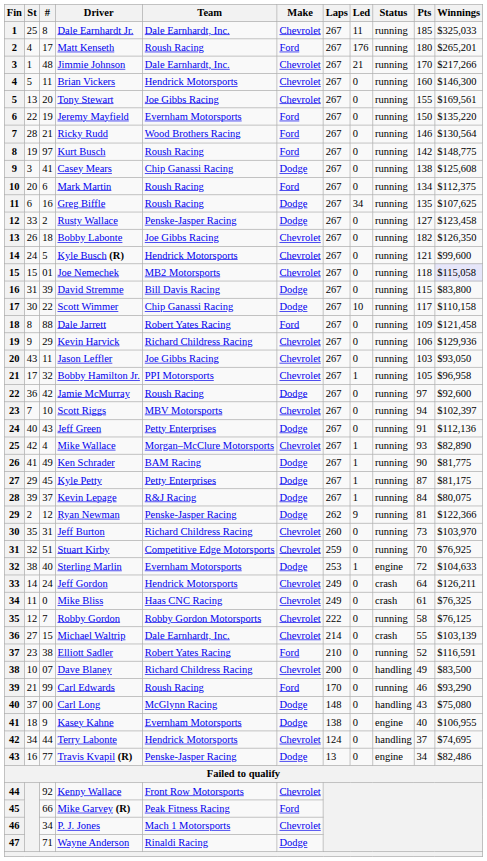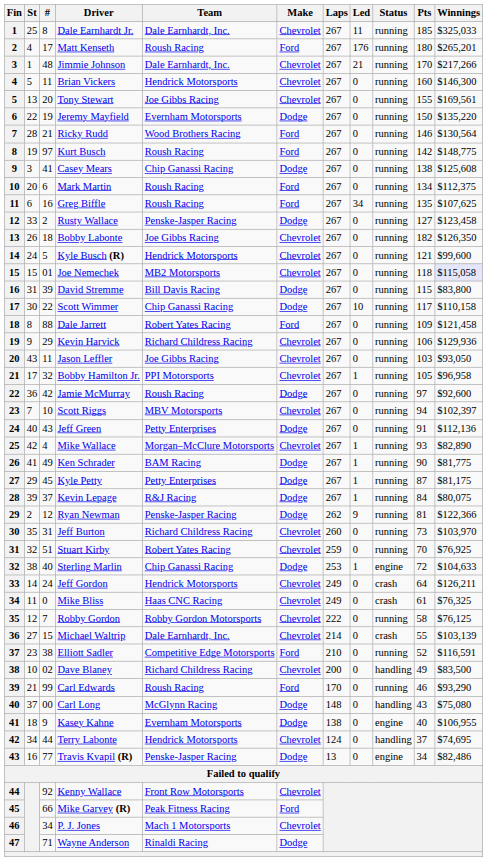 <table class="wikitable" style="font-size:95%">
 <tr>
 <th>Fin</th>
 <th>St</th>
 <th>#</th>
 <th>Driver</th>
 <th>Team</th>
 <th>Make</th>
 <th>Laps</th>
 <th>Led</th>
 <th>Status</th>
 <th>Pts</th>
 <th>Winnings</th>
 </tr>
 <tr>
 <th>1</th>
 <td>25</td>
 <td>8</td>
 <td><a href='#'>Dale Earnhardt Jr.</a></td>
 <td><a href='#'>Dale Earnhardt, Inc.</a></td>
 <td><a href='#'>Chevrolet</a></td>
 <td>267</td>
 <td>11</td>
 <td>running</td>
 <td>185</td>
 <td>$325,033</td>
 </tr>
 <tr>
 <th>2</th>
 <td>4</td>
 <td>17</td>
 <td><a href='#'>Matt Kenseth</a></td>
 <td><a href='#'>Roush Racing</a></td>
 <td><a href='#'>Ford</a></td>
 <td>267</td>
 <td>176</td>
 <td>running</td>
 <td>180</td>
 <td>$265,201</td>
 </tr>
 <tr>
 <th>3</th>
 <td>1</td>
 <td>48</td>
 <td><a href='#'>Jimmie Johnson</a></td>
 <td><a href='#'>Dale Earnhardt, Inc.</a></td>
 <td><a href='#'>Chevrolet</a></td>
 <td>267</td>
 <td>21</td>
 <td>running</td>
 <td>170</td>
 <td>$217,266</td>
 </tr>
 <tr>
 <th>4</th>
 <td>5</td>
 <td>11</td>
 <td><a href='#'>Brian Vickers</a></td>
 <td><a href='#'>Hendrick Motorsports</a></td>
 <td><a href='#'>Chevrolet</a></td>
 <td>267</td>
 <td>0</td>
 <td>running</td>
 <td>160</td>
 <td>$146,300</td>
 </tr>
 <tr>
 <th>5</th>
 <td>13</td>
 <td>20</td>
 <td><a href='#'>Tony Stewart</a></td>
 <td><a href='#'>Joe Gibbs Racing</a></td>
 <td><a href='#'>Chevrolet</a></td>
 <td>267</td>
 <td>0</td>
 <td>running</td>
 <td>155</td>
 <td>$169,561</td>
 </tr>
 <tr>
 <th>6</th>
 <td>22</td>
 <td>19</td>
 <td><a href='#'>Jeremy Mayfield</a></td>
 <td><a href='#'>Evernham Motorsports</a></td>
-<td><a href='#'>Ford</a></td>
+<td><a href='#'>Dodge</a></td>
 <td>267</td>
 <td>0</td>
 <td>running</td>
 <td>150</td>
 <td>$135,220</td>
 </tr>
 <tr>
 <th>7</th>
 <td>28</td>
 <td>21</td>
 <td><a href='#'>Ricky Rudd</a></td>
 <td><a href='#'>Wood Brothers Racing</a></td>
 <td><a href='#'>Ford</a></td>
 <td>267</td>
 <td>0</td>
 <td>running</td>
 <td>146</td>
 <td>$130,564</td>
 </tr>
 <tr>
 <th>8</th>
 <td>19</td>
 <td>97</td>
 <td><a href='#'>Kurt Busch</a></td>
 <td><a href='#'>Roush Racing</a></td>
 <td><a href='#'>Ford</a></td>
 <td>267</td>
 <td>0</td>
 <td>running</td>
 <td>142</td>
 <td>$148,775</td>
 </tr>
 <tr>
 <th>9</th>
 <td>3</td>
 <td>41</td>
 <td><a href='#'>Casey Mears</a></td>
 <td><a href='#'>Chip Ganassi Racing</a></td>
 <td><a href='#'>Dodge</a></td>
 <td>267</td>
 <td>0</td>
 <td>running</td>
 <td>138</td>
 <td>$125,608</td>
 </tr>
 <tr>
 <th>10</th>
 <td>20</td>
 <td>6</td>
 <td><a href='#'>Mark Martin</a></td>
 <td><a href='#'>Roush Racing</a></td>
 <td><a href='#'>Ford</a></td>
 <td>267</td>
 <td>0</td>
 <td>running</td>
 <td>134</td>
 <td>$112,375</td>
 </tr>
 <tr>
 <th>11</th>
 <td>6</td>
 <td>16</td>
 <td><a href='#'>Greg Biffle</a></td>
 <td><a href='#'>Roush Racing</a></td>
-<td><a href='#'>Dodge</a></td>
+<td><a href='#'>Ford</a></td>
 <td>267</td>
 <td>34</td>
 <td>running</td>
 <td>135</td>
 <td>$107,625</td>
 </tr>
 <tr>
 <th>12</th>
 <td>33</td>
 <td>2</td>
 <td><a href='#'>Rusty Wallace</a></td>
 <td><a href='#'>Penske-Jasper Racing</a></td>
 <td><a href='#'>Dodge</a></td>
 <td>267</td>
 <td>0</td>
 <td>running</td>
 <td>127</td>
 <td>$123,458</td>
 </tr>
 <tr>
 <th>13</th>
 <td>26</td>
 <td>18</td>
 <td><a href='#'>Bobby Labonte</a></td>
 <td><a href='#'>Joe Gibbs Racing</a></td>
 <td><a href='#'>Chevrolet</a></td>
 <td>267</td>
 <td>0</td>
 <td>running</td>
 <td>182</td>
 <td>$126,350</td>
 </tr>
 <tr>
 <th>14</th>
 <td>24</td>
 <td>5</td>
 <td><a href='#'>Kyle Busch</a> <strong>(R)</strong></td>
 <td><a href='#'>Hendrick Motorsports</a></td>
 <td><a href='#'>Chevrolet</a></td>
 <td>267</td>
 <td>0</td>
 <td>running</td>
 <td>121</td>
 <td>$99,600</td>
 </tr>
 <tr>
 <th>15</th>
 <td>15</td>
 <td>01</td>
 <td><a href='#'>Joe Nemechek</a></td>
 <td><a href='#'>MB2 Motorsports</a></td>
 <td><a href='#'>Chevrolet</a></td>
 <td>267</td>
 <td>0</td>
 <td>running</td>
 <td>118</td>
 <td style="background: lavender;">$115,058</td>
 </tr>
 <tr>
 <th>16</th>
 <td>31</td>
 <td>39</td>
 <td><a href='#'>David Stremme</a></td>
 <td><a href='#'>Bill Davis Racing</a></td>
 <td><a href='#'>Dodge</a></td>
 <td>267</td>
 <td>0</td>
 <td>running</td>
 <td>115</td>
 <td>$83,800</td>
 </tr>
 <tr>
 <th>17</th>
 <td>30</td>
 <td>22</td>
 <td><a href='#'>Scott Wimmer</a></td>
 <td><a href='#'>Chip Ganassi Racing</a></td>
 <td><a href='#'>Dodge</a></td>
 <td>267</td>
 <td>10</td>
 <td>running</td>
 <td>117</td>
 <td>$110,158</td>
 </tr>
 <tr>
 <th>18</th>
 <td>8</td>
 <td>88</td>
 <td><a href='#'>Dale Jarrett</a></td>
 <td><a href='#'>Robert Yates Racing</a></td>
 <td><a href='#'>Ford</a></td>
 <td>267</td>
 <td>0</td>
 <td>running</td>
 <td>109</td>
 <td>$121,458</td>
 </tr>
 <tr>
 <th>19</th>
 <td>9</td>
 <td>29</td>
 <td><a href='#'>Kevin Harvick</a></td>
 <td><a href='#'>Richard Childress Racing</a></td>
 <td><a href='#'>Chevrolet</a></td>
 <td>267</td>
 <td>0</td>
 <td>running</td>
 <td>106</td>
 <td>$129,936</td>
 </tr>
 <tr>
 <th>20</th>
 <td>43</td>
 <td>11</td>
 <td><a href='#'>Jason Leffler</a></td>
 <td><a href='#'>Joe Gibbs Racing</a></td>
 <td><a href='#'>Chevrolet</a></td>
 <td>267</td>
 <td>0</td>
 <td>running</td>
 <td>103</td>
 <td>$93,050</td>
 </tr>
 <tr>
 <th>21</th>
 <td>17</td>
 <td>32</td>
 <td><a href='#'>Bobby Hamilton Jr.</a></td>
 <td><a href='#'>PPI Motorsports</a></td>
 <td><a href='#'>Chevrolet</a></td>
 <td>267</td>
 <td>1</td>
 <td>running</td>
 <td>105</td>
 <td>$96,958</td>
 </tr>
 <tr>
 <th>22</th>
 <td>36</td>
 <td>42</td>
 <td><a href='#'>Jamie McMurray</a></td>
 <td><a href='#'>Roush Racing</a></td>
 <td><a href='#'>Dodge</a></td>
 <td>267</td>
 <td>0</td>
 <td>running</td>
 <td>97</td>
 <td>$92,600</td>
 </tr>
 <tr>
 <th>23</th>
 <td>7</td>
 <td>10</td>
 <td><a href='#'>Scott Riggs</a></td>
 <td><a href='#'>MBV Motorsports</a></td>
 <td><a href='#'>Chevrolet</a></td>
 <td>267</td>
 <td>0</td>
 <td>running</td>
 <td>94</td>
 <td>$102,397</td>
 </tr>
 <tr>
 <th>24</th>
 <td>40</td>
 <td>43</td>
 <td><a href='#'>Jeff Green</a></td>
 <td><a href='#'>Petty Enterprises</a></td>
 <td><a href='#'>Dodge</a></td>
 <td>267</td>
 <td>0</td>
 <td>running</td>
 <td>91</td>
 <td>$112,136</td>
 </tr>
 <tr>
 <th>25</th>
 <td>42</td>
 <td>4</td>
 <td><a href='#'>Mike Wallace</a></td>
 <td><a href='#'>Morgan–McClure Motorsports</a></td>
 <td><a href='#'>Chevrolet</a></td>
 <td>267</td>
 <td>1</td>
 <td>running</td>
 <td>93</td>
 <td>$82,890</td>
 </tr>
 <tr>
 <th>26</th>
 <td>41</td>
 <td>49</td>
 <td><a href='#'>Ken Schrader</a></td>
 <td><a href='#'>BAM Racing</a></td>
 <td><a href='#'>Dodge</a></td>
 <td>267</td>
 <td>1</td>
 <td>running</td>
 <td>90</td>
 <td>$81,775</td>
 </tr>
 <tr>
 <th>27</th>
 <td>29</td>
 <td>45</td>
 <td><a href='#'>Kyle Petty</a></td>
 <td><a href='#'>Petty Enterprises</a></td>
 <td><a href='#'>Dodge</a></td>
 <td>267</td>
 <td>1</td>
 <td>running</td>
 <td>87</td>
 <td>$81,175</td>
 </tr>
 <tr>
 <th>28</th>
 <td>39</td>
 <td>37</td>
 <td><a href='#'>Kevin Lepage</a></td>
 <td><a href='#'>R&J Racing</a></td>
 <td><a href='#'>Dodge</a></td>
 <td>267</td>
 <td>1</td>
 <td>running</td>
 <td>84</td>
 <td>$80,075</td>
 </tr>
 <tr>
 <th>29</th>
 <td>2</td>
 <td>12</td>
 <td><a href='#'>Ryan Newman</a></td>
 <td><a href='#'>Penske-Jasper Racing</a></td>
 <td><a href='#'>Dodge</a></td>
 <td>262</td>
 <td>9</td>
 <td>running</td>
 <td>81</td>
 <td>$122,366</td>
 </tr>
 <tr>
 <th>30</th>
 <td>35</td>
 <td>31</td>
 <td><a href='#'>Jeff Burton</a></td>
 <td><a href='#'>Richard Childress Racing</a></td>
 <td><a href='#'>Chevrolet</a></td>
 <td>260</td>
 <td>0</td>
 <td>running</td>
 <td>73</td>
 <td>$103,970</td>
 </tr>
 <tr>
 <th>31</th>
 <td>32</td>
 <td>51</td>
 <td><a href='#'>Stuart Kirby</a></td>
-<td><a href='#'>Competitive Edge Motorsports</a></td>
+<td><a href='#'>Robert Yates Racing</a></td>
 <td><a href='#'>Chevrolet</a></td>
 <td>259</td>
 <td>0</td>
 <td>running</td>
 <td>70</td>
 <td>$76,925</td>
 </tr>
 <tr>
 <th>32</th>
 <td>38</td>
 <td>40</td>
 <td><a href='#'>Sterling Marlin</a></td>
-<td><a href='#'>Evernham Motorsports</a></td>
+<td><a href='#'>Chip Ganassi Racing</a></td>
 <td><a href='#'>Dodge</a></td>
 <td>253</td>
 <td>1</td>
 <td>engine</td>
 <td>72</td>
 <td>$104,633</td>
 </tr>
 <tr>
 <th>33</th>
 <td>14</td>
 <td>24</td>
 <td><a href='#'>Jeff Gordon</a></td>
 <td><a href='#'>Hendrick Motorsports</a></td>
 <td><a href='#'>Chevrolet</a></td>
 <td>249</td>
 <td>0</td>
 <td>crash</td>
 <td>64</td>
 <td>$126,211</td>
 </tr>
 <tr>
 <th>34</th>
 <td>11</td>
 <td>0</td>
 <td><a href='#'>Mike Bliss</a></td>
 <td><a href='#'>Haas CNC Racing</a></td>
 <td><a href='#'>Chevrolet</a></td>
 <td>249</td>
 <td>0</td>
 <td>crash</td>
 <td>61</td>
 <td>$76,325</td>
 </tr>
 <tr>
 <th>35</th>
 <td>12</td>
 <td>7</td>
 <td><a href='#'>Robby Gordon</a></td>
 <td><a href='#'>Robby Gordon Motorsports</a></td>
 <td><a href='#'>Chevrolet</a></td>
 <td>222</td>
 <td>0</td>
 <td>running</td>
 <td>58</td>
 <td>$76,125</td>
 </tr>
 <tr>
 <th>36</th>
 <td>27</td>
 <td>15</td>
 <td><a href='#'>Michael Waltrip</a></td>
 <td><a href='#'>Dale Earnhardt, Inc.</a></td>
 <td><a href='#'>Chevrolet</a></td>
 <td>214</td>
 <td>0</td>
 <td>crash</td>
 <td>55</td>
 <td>$103,139</td>
 </tr>
 <tr>
 <th>37</th>
 <td>23</td>
 <td>38</td>
 <td><a href='#'>Elliott Sadler</a></td>
-<td><a href='#'>Robert Yates Racing</a></td>
+<td><a href='#'>Competitive Edge Motorsports</a></td>
 <td><a href='#'>Ford</a></td>
 <td>210</td>
 <td>0</td>
 <td>running</td>
 <td>52</td>
 <td>$116,591</td>
 </tr>
 <tr>
 <th>38</th>
 <td>10</td>
-<td>07</td>
+<td>02</td>
 <td><a href='#'>Dave Blaney</a></td>
 <td><a href='#'>Richard Childress Racing</a></td>
 <td><a href='#'>Chevrolet</a></td>
 <td>200</td>
 <td>0</td>
 <td>handling</td>
 <td>49</td>
 <td>$83,500</td>
 </tr>
 <tr>
 <th>39</th>
 <td>21</td>
 <td>99</td>
 <td><a href='#'>Carl Edwards</a></td>
 <td><a href='#'>Roush Racing</a></td>
 <td><a href='#'>Ford</a></td>
 <td>170</td>
 <td>0</td>
 <td>running</td>
 <td>46</td>
 <td>$93,290</td>
 </tr>
 <tr>
 <th>40</th>
 <td>37</td>
 <td>00</td>
 <td><a href='#'>Carl Long</a></td>
 <td><a href='#'>McGlynn Racing</a></td>
 <td><a href='#'>Dodge</a></td>
 <td>148</td>
 <td>0</td>
 <td>handling</td>
 <td>43</td>
 <td>$75,080</td>
 </tr>
 <tr>
 <th>41</th>
 <td>18</td>
 <td>9</td>
 <td><a href='#'>Kasey Kahne</a></td>
 <td><a href='#'>Evernham Motorsports</a></td>
 <td><a href='#'>Dodge</a></td>
 <td>138</td>
 <td>0</td>
 <td>engine</td>
 <td>40</td>
 <td>$106,955</td>
 </tr>
 <tr>
 <th>42</th>
 <td>34</td>
 <td>44</td>
 <td><a href='#'>Terry Labonte</a></td>
 <td><a href='#'>Hendrick Motorsports</a></td>
 <td><a href='#'>Chevrolet</a></td>
 <td>124</td>
 <td>0</td>
 <td>handling</td>
 <td>37</td>
 <td>$74,695</td>
 </tr>
 <tr>
 <th>43</th>
 <td>16</td>
 <td>77</td>
 <td><a href='#'>Travis Kvapil</a> <strong>(R)</strong></td>
 <td><a href='#'>Penske-Jasper Racing</a></td>
 <td><a href='#'>Dodge</a></td>
 <td>13</td>
 <td>0</td>
 <td>engine</td>
 <td>34</td>
 <td>$82,486</td>
 </tr>
 <tr>
 <th colspan="11">Failed to qualify</th>
 </tr>
 <tr>
 <th>44</th>
 <th rowspan="4"></th>
 <td>92</td>
 <td><a href='#'>Kenny Wallace</a></td>
 <td><a href='#'>Front Row Motorsports</a></td>
 <td><a href='#'>Chevrolet</a></td>
 <th colspan="5" rowspan="4"></th>
 </tr>
 <tr>
 <th>45</th>
 <td>66</td>
 <td><a href='#'>Mike Garvey</a> <strong>(R)</strong></td>
 <td><a href='#'>Peak Fitness Racing</a></td>
 <td><a href='#'>Ford</a></td>
 </tr>
 <tr>
 <th>46</th>
 <td>34</td>
 <td><a href='#'>P. J. Jones</a></td>
 <td><a href='#'>Mach 1 Motorsports</a></td>
 <td><a href='#'>Chevrolet</a></td>
 </tr>
 <tr>
 <th>47</th>
 <td>71</td>
 <td><a href='#'>Wayne Anderson</a></td>
 <td><a href='#'>Rinaldi Racing</a></td>
 <td><a href='#'>Dodge</a></td>
 </tr>
 <tr>
 <th colspan="11"></th>
 </tr>
 </table>
